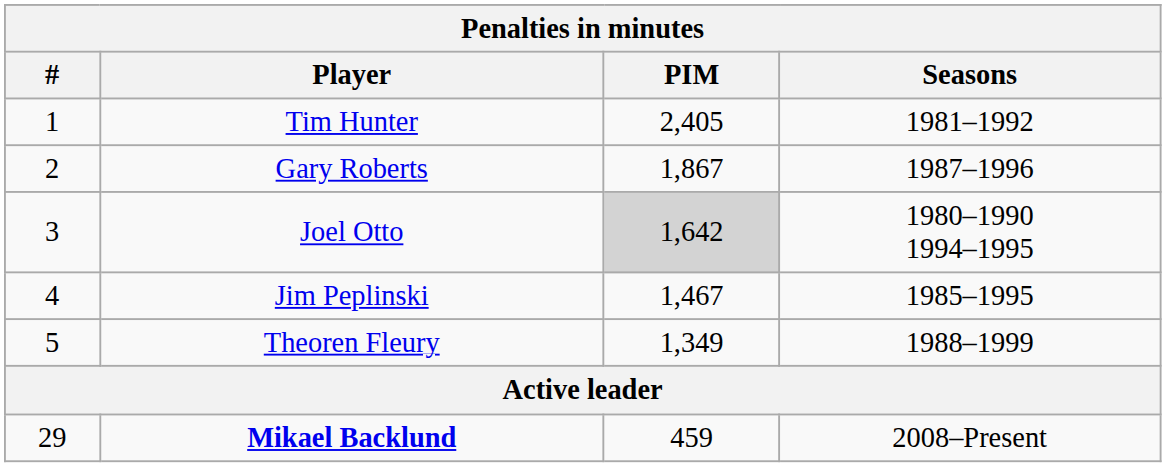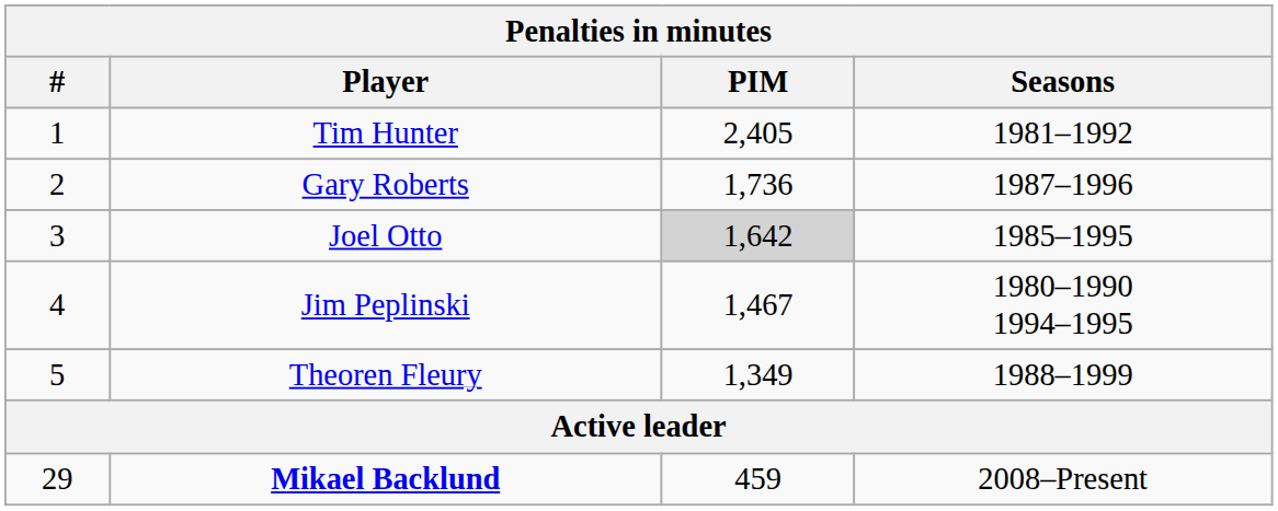 <table class="wikitable" style="text-align: center; font-size: 95%" width="70%">
 <tr>
 <th colspan="4">Penalties in minutes</th>
 </tr>
 <tr>
 <th>#</th>
 <th>Player</th>
 <th>PIM</th>
 <th>Seasons</th>
 </tr>
 <tr>
 <td>1</td>
 <td><a href='#'>Tim Hunter</a></td>
 <td>2,405</td>
 <td>1981–1992</td>
 </tr>
 <tr>
 <td>2</td>
 <td><a href='#'>Gary Roberts</a></td>
-<td>1,867</td>
+<td>1,736</td>
 <td>1987–1996</td>
 </tr>
 <tr>
 <td>3</td>
 <td><a href='#'>Joel Otto</a></td>
 <td style="background: lightgrey;">1,642</td>
-<td>1980–1990<br>1994–1995</td>
+<td>1985–1995</td>
 </tr>
 <tr>
 <td>4</td>
 <td><a href='#'>Jim Peplinski</a></td>
 <td>1,467</td>
-<td>1985–1995</td>
+<td>1980–1990<br>1994–1995</td>
 </tr>
 <tr>
 <td>5</td>
 <td><a href='#'>Theoren Fleury</a></td>
 <td>1,349</td>
 <td>1988–1999</td>
 </tr>
 <tr>
 <th colspan="4">Active leader</th>
 </tr>
 <tr>
 <td>29</td>
 <td><strong><a href='#'>Mikael Backlund</a></strong></td>
 <td>459</td>
 <td>2008–Present</td>
 </tr>
 </table>
